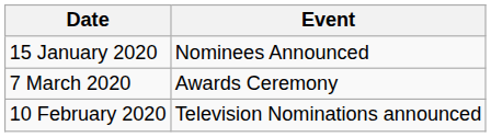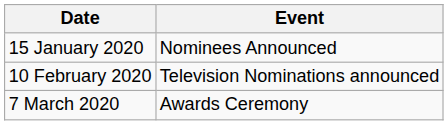 <table class="wikitable">
 <tr>
 <th>Date</th>
 <th>Event</th>
 </tr>
 <tr>
 <td>15 January 2020</td>
 <td>Nominees Announced</td>
 </tr>
 <tr>
+<td>10 February 2020</td>
+<td>Television Nominations announced</td>
+</tr>
+<tr>
 <td>7 March 2020</td>
 <td>Awards Ceremony</td>
 </tr>
-<tr>
-<td>10 February 2020</td>
-<td>Television Nominations announced</td>
-</tr>
 </table>
